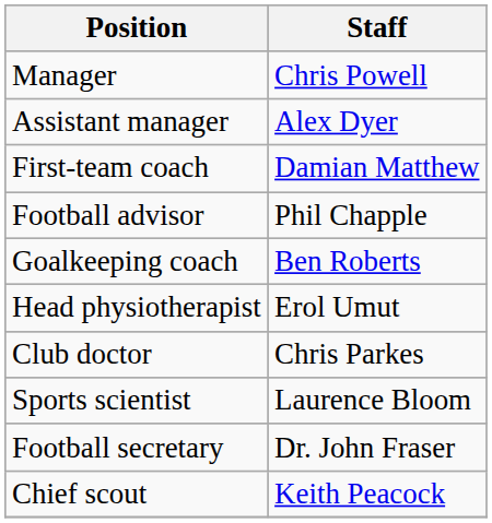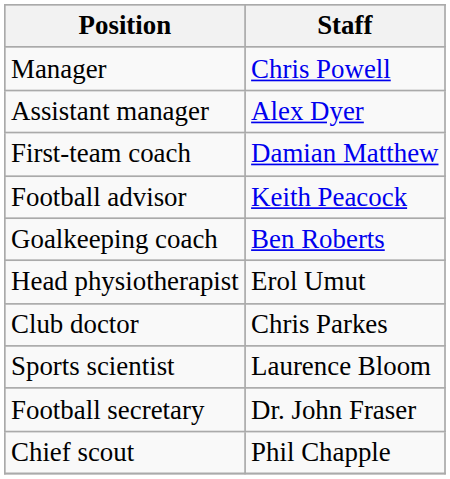 <table class="wikitable">
 <tr>
 <th>Position</th>
 <th>Staff</th>
 </tr>
 <tr>
 <td>Manager</td>
 <td> <a href='#'>Chris Powell</a></td>
 </tr>
 <tr>
 <td>Assistant manager</td>
 <td> <a href='#'>Alex Dyer</a></td>
 </tr>
 <tr>
 <td>First-team coach</td>
 <td> <a href='#'>Damian Matthew</a></td>
 </tr>
 <tr>
 <td>Football advisor</td>
-<td> Phil Chapple</td>
+<td> <a href='#'>Keith Peacock</a></td>
 </tr>
 <tr>
 <td>Goalkeeping coach</td>
 <td> <a href='#'>Ben Roberts</a></td>
 </tr>
 <tr>
 <td>Head physiotherapist</td>
 <td> Erol Umut</td>
 </tr>
 <tr>
 <td>Club doctor</td>
 <td> Chris Parkes</td>
 </tr>
 <tr>
 <td>Sports scientist</td>
 <td> Laurence Bloom</td>
 </tr>
 <tr>
 <td>Football secretary</td>
 <td> Dr. John Fraser</td>
 </tr>
 <tr>
 <td>Chief scout</td>
-<td> <a href='#'>Keith Peacock</a></td>
+<td> Phil Chapple</td>
 </tr>
 <tr>
 </tr>
 </table>
